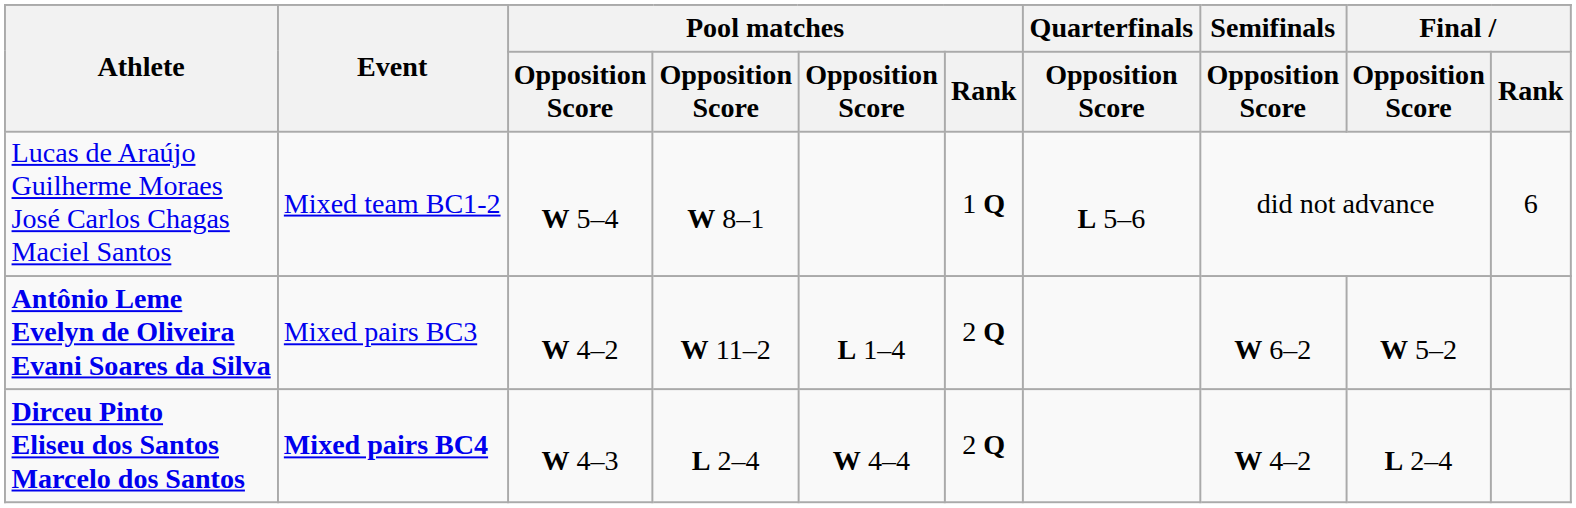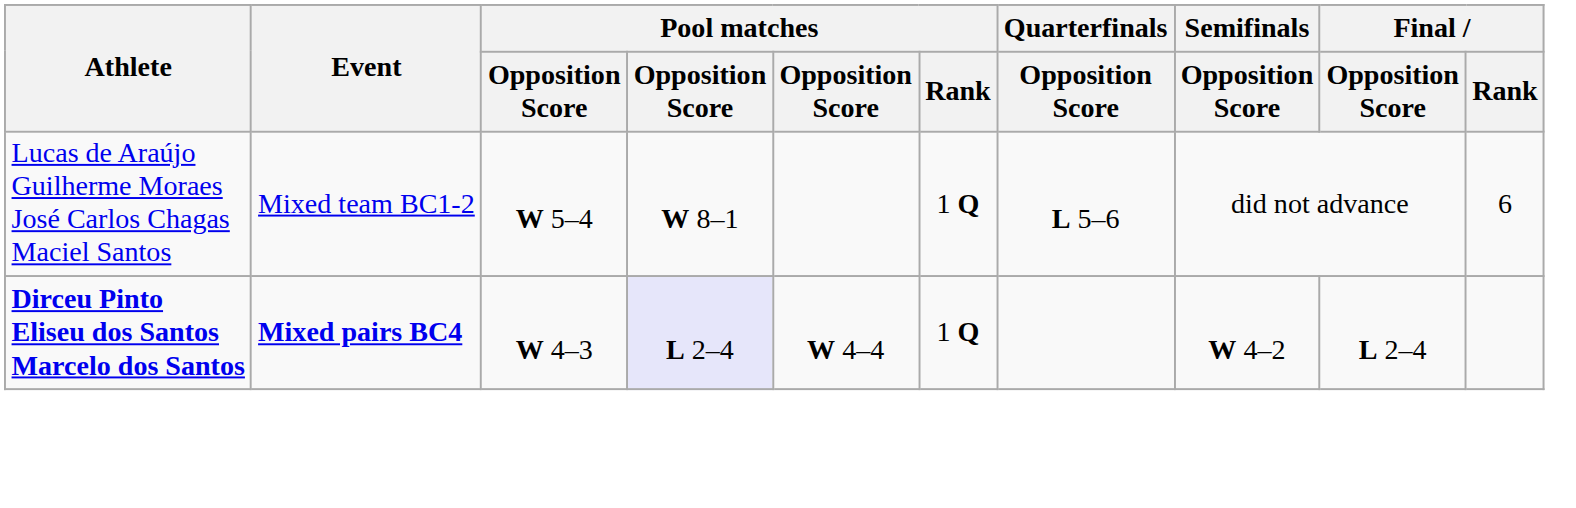 <table class=wikitable style="font-size:90%">
 <tr>
 <th rowspan="2">Athlete</th>
 <th rowspan="2">Event</th>
 <th colspan="4">Pool matches</th>
 <th>Quarterfinals</th>
 <th>Semifinals</th>
 <th colspan=2>Final / </th>
 </tr>
 <tr>
 <th>Opposition<br>Score</th>
 <th>Opposition<br>Score</th>
 <th>Opposition<br>Score</th>
 <th>Rank</th>
 <th>Opposition<br>Score</th>
 <th>Opposition<br>Score</th>
 <th>Opposition<br>Score</th>
 <th>Rank</th>
 </tr>
 <tr>
 <td><a href='#'>Lucas de Araújo</a><br><a href='#'>Guilherme Moraes</a><br><a href='#'>José Carlos Chagas</a><br><a href='#'>Maciel Santos</a></td>
 <td><a href='#'>Mixed team BC1-2</a></td>
 <td align="center"><br> <strong>W</strong> 5–4</td>
 <td align="center"><br> <strong>W</strong> 8–1</td>
 <td></td>
 <td align="center">1 <strong>Q</strong></td>
 <td align="center"><br> <strong>L</strong> 5–6</td>
 <td align="center" colspan=2>did not advance</td>
 <td align="center">6</td>
 </tr>
 <tr>
-<td><strong><a href='#'>Antônio Leme</a><br><a href='#'>Evelyn de Oliveira</a><br><a href='#'>Evani Soares da Silva</a></strong></td>
-<td><a href='#'>Mixed pairs BC3</a></td>
-<td align="center"><br> <strong>W</strong> 4–2</td>
-<td align="center"><br> <strong>W</strong> 11–2</td>
-<td align="center"><br> <strong>L</strong> 1–4</td>
-<td align="center">2 <strong>Q</strong></td>
-<td></td>
-<td align="center"><br> <strong>W</strong> 6–2</td>
-<td align="center"><br> <strong>W</strong> 5–2</td>
-<td align="center"></td>
-</tr>
-<tr>
 <td><strong><a href='#'>Dirceu Pinto</a><br><a href='#'>Eliseu dos Santos</a><br><a href='#'>Marcelo dos Santos</a></strong></td>
 <td><strong><a href='#'>Mixed pairs BC4</a></strong></td>
 <td align="center"><br> <strong>W</strong> 4–3</td>
-<td align="center"><br> <strong>L</strong> 2–4</td>
+<td align="center" style="background: lavender;"><br> <strong>L</strong> 2–4</td>
 <td align="center"><br> <strong>W</strong> 4–4 </td>
-<td align="center">2 <strong>Q</strong></td>
+<td align="center">1 <strong>Q</strong></td>
 <td></td>
 <td align="center"><br> <strong>W</strong> 4–2</td>
 <td align="center"><br> <strong>L</strong> 2–4</td>
 <td align="center"></td>
 </tr>
 </table>
